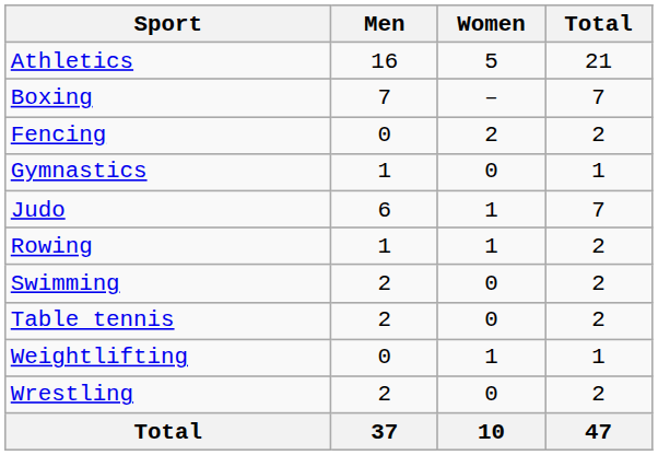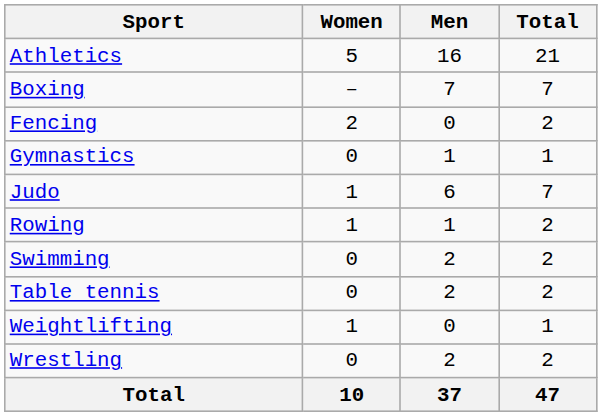 <table class="wikitable sortable" style="text-align:center;">
 <tr>
 <th width=180>Sport</th>
+<th width=55>Women</th>
 <th width=55>Men</th>
-<th width=55>Women</th>
 <th width=55>Total</th>
 </tr>
 <tr>
 <td align=left><a href='#'>Athletics</a></td>
+<td>5</td>
 <td>16</td>
-<td>5</td>
 <td>21</td>
 </tr>
 <tr>
 <td align=left><a href='#'>Boxing</a></td>
+<td>–</td>
 <td>7</td>
-<td>–</td>
 <td>7</td>
 </tr>
 <tr>
 <td align=left><a href='#'>Fencing</a></td>
+<td>2</td>
 <td>0</td>
-<td>2</td>
 <td>2</td>
 </tr>
 <tr>
 <td align=left><a href='#'>Gymnastics</a></td>
+<td>0</td>
 <td>1</td>
-<td>0</td>
 <td>1</td>
 </tr>
 <tr>
 <td align=left><a href='#'>Judo</a></td>
+<td>1</td>
 <td>6</td>
-<td>1</td>
 <td>7</td>
 </tr>
 <tr>
 <td align=left><a href='#'>Rowing</a></td>
 <td>1</td>
 <td>1</td>
 <td>2</td>
 </tr>
 <tr>
 <td align=left><a href='#'>Swimming</a></td>
+<td>0</td>
 <td>2</td>
-<td>0</td>
 <td>2</td>
 </tr>
 <tr>
 <td align=left><a href='#'>Table tennis</a></td>
+<td>0</td>
 <td>2</td>
-<td>0</td>
 <td>2</td>
 </tr>
 <tr>
 <td align=left><a href='#'>Weightlifting</a></td>
+<td>1</td>
 <td>0</td>
-<td>1</td>
 <td>1</td>
 </tr>
 <tr>
 <td align=left><a href='#'>Wrestling</a></td>
+<td>0</td>
 <td>2</td>
-<td>0</td>
 <td>2</td>
 </tr>
 <tr>
 <th>Total</th>
+<th>10</th>
 <th>37</th>
-<th>10</th>
 <th>47</th>
 </tr>
 </table>
